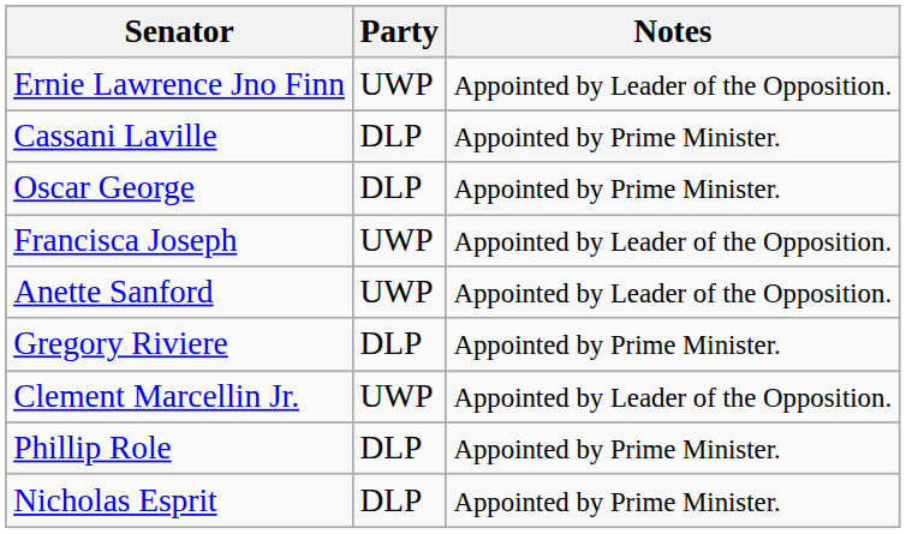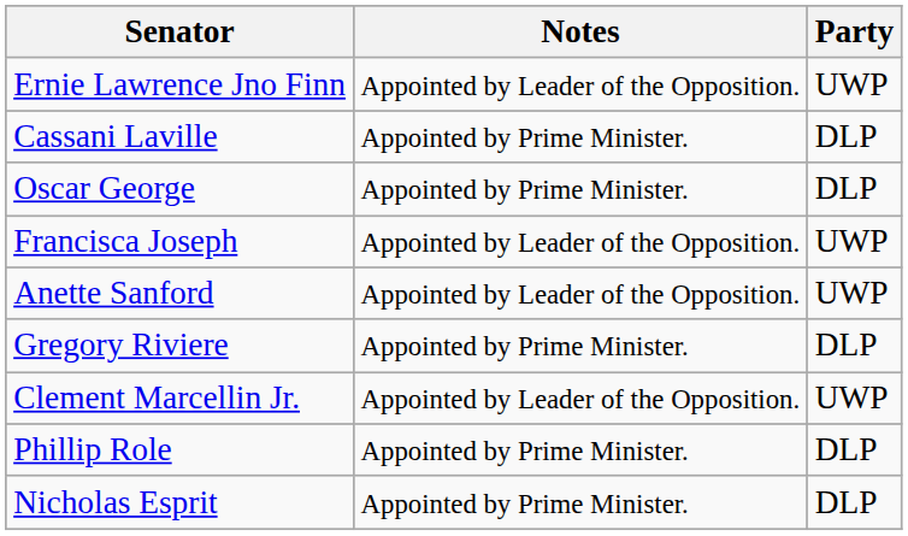 <table class="wikitable sortable">
 <tr>
 <th>Senator</th>
+<th class="unsortable">Notes</th>
 <th>Party</th>
-<th class="unsortable">Notes</th>
 </tr>
 <tr>
 <td><a href='#'>Ernie Lawrence Jno Finn</a></td>
+<td><small>Appointed by Leader of the Opposition.</small></td>
 <td>UWP</td>
-<td><small>Appointed by Leader of the Opposition.</small></td>
 </tr>
 <tr>
 <td><a href='#'>Cassani Laville</a></td>
+<td><small>Appointed by Prime Minister.</small></td>
 <td>DLP</td>
-<td><small>Appointed by Prime Minister.</small></td>
 </tr>
 <tr>
 <td><a href='#'>Oscar George</a></td>
+<td><small>Appointed by Prime Minister.</small></td>
 <td>DLP</td>
-<td><small>Appointed by Prime Minister.</small></td>
 </tr>
 <tr>
 <td><a href='#'>Francisca Joseph</a></td>
+<td><small>Appointed by Leader of the Opposition.</small></td>
 <td>UWP</td>
-<td><small>Appointed by Leader of the Opposition.</small></td>
 </tr>
 <tr>
 <td><a href='#'>Anette Sanford</a></td>
+<td><small>Appointed by Leader of the Opposition.</small></td>
 <td>UWP</td>
-<td><small>Appointed by Leader of the Opposition.</small></td>
 </tr>
 <tr>
 <td><a href='#'>Gregory Riviere</a></td>
+<td><small>Appointed by Prime Minister.</small></td>
 <td>DLP</td>
-<td><small>Appointed by Prime Minister.</small></td>
 </tr>
 <tr>
 <td><a href='#'>Clement Marcellin Jr.</a></td>
+<td><small>Appointed by Leader of the Opposition.</small></td>
 <td>UWP</td>
-<td><small>Appointed by Leader of the Opposition.</small></td>
 </tr>
 <tr>
 <td><a href='#'>Phillip Role</a></td>
+<td><small>Appointed by Prime Minister.</small></td>
 <td>DLP</td>
-<td><small>Appointed by Prime Minister.</small></td>
 </tr>
 <tr>
 <td><a href='#'>Nicholas Esprit</a></td>
+<td><small>Appointed by Prime Minister.</small></td>
 <td>DLP</td>
-<td><small>Appointed by Prime Minister.</small></td>
 </tr>
 </table>
